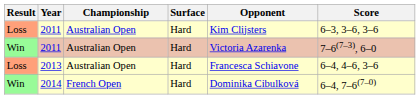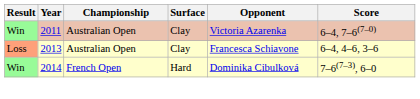 <table class="sortable wikitable">
 <tr>
 <th>Result</th>
 <th>Year</th>
 <th style="width:150px">Championship</th>
 <th>Surface</th>
 <th style="width:160px">Opponent</th>
 <th style="width:140px" class="unsortable">Score</th>
 </tr>
-<tr style="background:#ffc;">
-<td style="background:#ffa07a;">Loss</td>
-<td><a href='#'>2011</a></td>
-<td><a href='#'>Australian Open</a></td>
-<td>Hard</td>
-<td> <a href='#'>Kim Clijsters</a></td>
-<td>6–3, 3–6, 3–6</td>
-</tr>
 <tr style="background:#ebc2af;">
 <td style="background:#98fb98;">Win</td>
 <td><a href='#'>2011</a></td>
 <td>Australian Open</td>
-<td>Hard</td>
+<td>Clay</td>
 <td> <a href='#'>Victoria Azarenka</a></td>
-<td>7–6<sup>(7–3)</sup>, 6–0</td>
+<td>6–4, 7–6<sup>(7–0)</sup></td>
 </tr>
 <tr style="background:#ffc;">
 <td style="background:#ffa07a;">Loss</td>
 <td><a href='#'>2013</a></td>
 <td>Australian Open</td>
-<td>Hard</td>
+<td>Clay</td>
 <td> <a href='#'>Francesca Schiavone</a></td>
 <td>6–4, 4–6, 3–6</td>
 </tr>
 <tr style="background:#ffc;">
 <td style="background:#98fb98;">Win</td>
 <td><a href='#'>2014</a></td>
 <td><a href='#'>French Open</a></td>
 <td>Hard</td>
 <td> <a href='#'>Dominika Cibulková</a></td>
-<td>6–4, 7–6<sup>(7–0)</sup></td>
+<td>7–6<sup>(7–3)</sup>, 6–0</td>
 </tr>
 </table>
